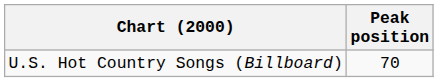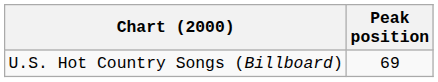 <table class="wikitable sortable">
 <tr>
 <th align="left">Chart (2000)</th>
 <th align="center">Peak<br>position</th>
 </tr>
 <tr>
 <td>U.S. Hot Country Songs (<em>Billboard</em>)</td>
-<td align=center>70</td>
+<td align=center>69</td>
 </tr>
 </table>
